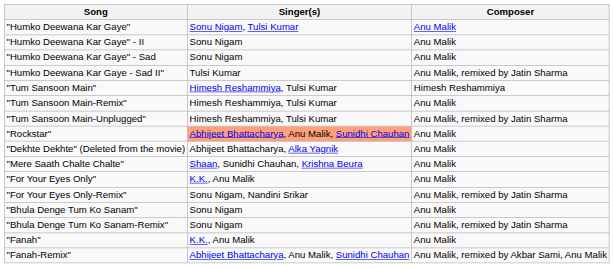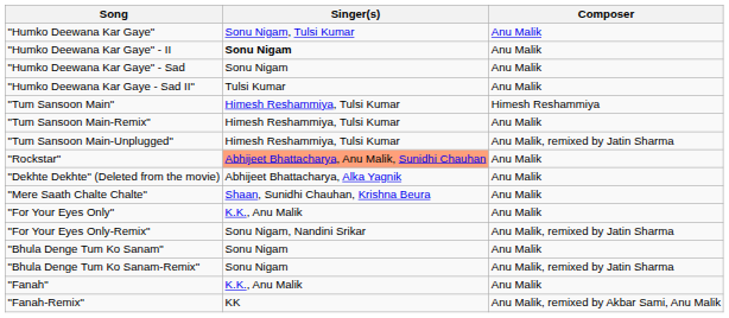 <table class=wikitable>
 <tr>
 <th>Song</th>
 <th>Singer(s)</th>
 <th>Composer</th>
 </tr>
 <tr>
 <td>"Humko Deewana Kar Gaye"</td>
 <td><a href='#'>Sonu Nigam</a>, <a href='#'>Tulsi Kumar</a></td>
 <td><a href='#'>Anu Malik</a></td>
 </tr>
 <tr>
 <td>"Humko Deewana Kar Gaye" - II</td>
-<td>Sonu Nigam</td>
+<td><strong>Sonu Nigam</strong></td>
 <td>Anu Malik</td>
 </tr>
 <tr>
 <td>"Humko Deewana Kar Gaye" - Sad</td>
 <td>Sonu Nigam</td>
 <td>Anu Malik</td>
 </tr>
 <tr>
 <td>"Humko Deewana Kar Gaye - Sad II"</td>
 <td>Tulsi Kumar</td>
-<td>Anu Malik, remixed by Jatin Sharma</td>
+<td>Anu Malik</td>
 </tr>
 <tr>
 <td>"Tum Sansoon Main"</td>
 <td><a href='#'>Himesh Reshammiya</a>, Tulsi Kumar</td>
 <td>Himesh Reshammiya</td>
 </tr>
 <tr>
 <td>"Tum Sansoon Main-Remix"</td>
 <td>Himesh Reshammiya, Tulsi Kumar</td>
 <td>Anu Malik</td>
 </tr>
 <tr>
 <td>"Tum Sansoon Main-Unplugged"</td>
 <td>Himesh Reshammiya, Tulsi Kumar</td>
 <td>Anu Malik, remixed by Jatin Sharma</td>
 </tr>
 <tr>
 <td>"Rockstar"</td>
 <td style="background: lightsalmon;"><a href='#'>Abhijeet Bhattacharya</a>, Anu Malik, <a href='#'>Sunidhi Chauhan</a></td>
 <td>Anu Malik</td>
 </tr>
 <tr>
 <td>"Dekhte Dekhte" (Deleted from the movie)</td>
 <td>Abhijeet Bhattacharya, <a href='#'>Alka Yagnik</a></td>
 <td>Anu Malik</td>
 </tr>
 <tr>
 <td>"Mere Saath Chalte Chalte"</td>
 <td><a href='#'>Shaan</a>, Sunidhi Chauhan, <a href='#'>Krishna Beura</a></td>
 <td>Anu Malik</td>
 </tr>
 <tr>
 <td>"For Your Eyes Only"</td>
 <td><a href='#'>K.K.</a>, Anu Malik</td>
 <td>Anu Malik</td>
 </tr>
 <tr>
 <td>"For Your Eyes Only-Remix"</td>
 <td>Sonu Nigam, Nandini Srikar</td>
 <td>Anu Malik, remixed by Jatin Sharma</td>
 </tr>
 <tr>
 <td>"Bhula Denge Tum Ko Sanam"</td>
 <td>Sonu Nigam</td>
 <td>Anu Malik</td>
 </tr>
 <tr>
 <td>"Bhula Denge Tum Ko Sanam-Remix"</td>
 <td>Sonu Nigam</td>
 <td>Anu Malik, remixed by Jatin Sharma</td>
 </tr>
 <tr>
 <td>"Fanah"</td>
 <td><a href='#'>K.K.</a>, Anu Malik</td>
 <td>Anu Malik</td>
 </tr>
 <tr>
 <td>"Fanah-Remix"</td>
-<td><a href='#'>Abhijeet Bhattacharya</a>, Anu Malik, <a href='#'>Sunidhi Chauhan</a></td>
+<td>KK</td>
 <td>Anu Malik, remixed by Akbar Sami, Anu Malik</td>
 </tr>
 </table>
